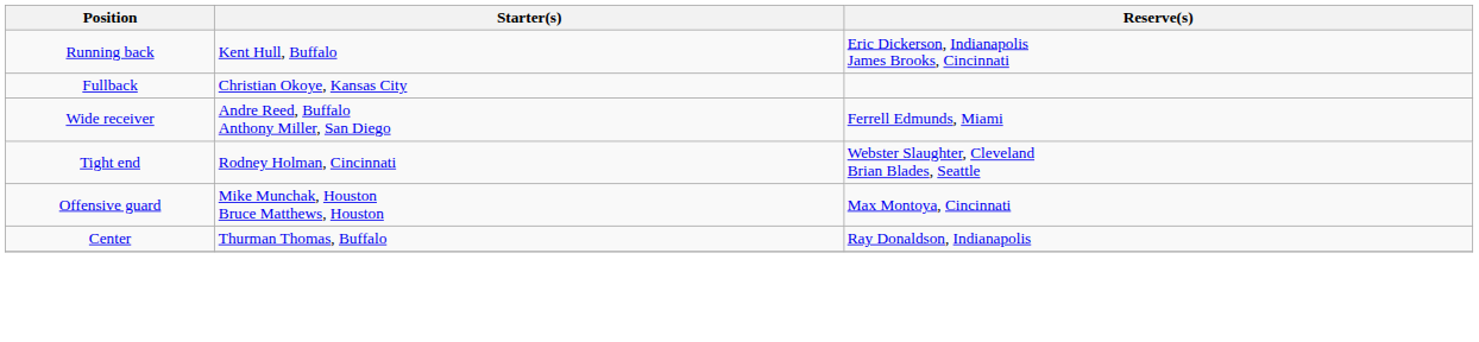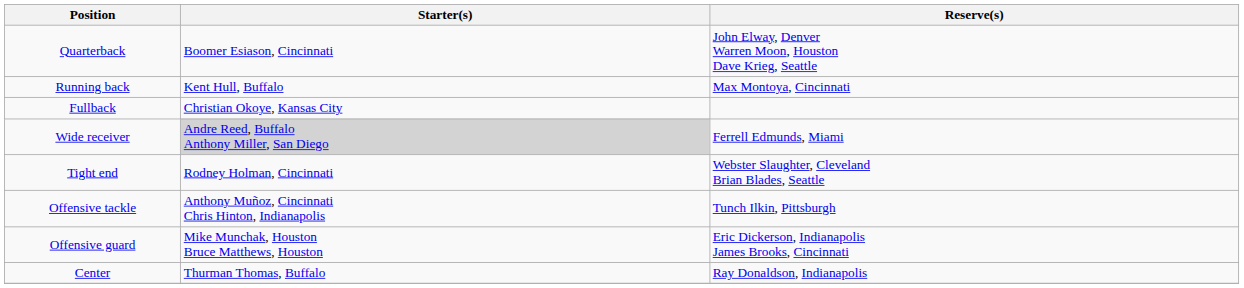 <table class="wikitable" width=75%>
 <tr>
 <th width=10%>Position</th>
 <th width=30%>Starter(s)</th>
 <th width=30%>Reserve(s)</th>
 </tr>
 <tr>
+<td align=center><a href='#'>Quarterback</a></td>
+<td> <a href='#'>Boomer Esiason</a>, <a href='#'>Cincinnati</a></td>
+<td> <a href='#'>John Elway</a>, <a href='#'>Denver</a><br> <a href='#'>Warren Moon</a>, <a href='#'>Houston</a><br> <a href='#'>Dave Krieg</a>, <a href='#'>Seattle</a></td>
+</tr>
+<tr>
 <td align=center><a href='#'>Running back</a></td>
 <td> <a href='#'>Kent Hull</a>, <a href='#'>Buffalo</a></td>
-<td> <a href='#'>Eric Dickerson</a>, <a href='#'>Indianapolis</a><br> <a href='#'>James Brooks</a>, <a href='#'>Cincinnati</a></td>
+<td> <a href='#'>Max Montoya</a>, <a href='#'>Cincinnati</a></td>
 </tr>
 <tr>
 <td align=center><a href='#'>Fullback</a></td>
 <td> <a href='#'>Christian Okoye</a>, <a href='#'>Kansas City</a></td>
 </tr>
 <tr>
 <td align=center><a href='#'>Wide receiver</a></td>
-<td> <a href='#'>Andre Reed</a>, <a href='#'>Buffalo</a><br> <a href='#'>Anthony Miller</a>, <a href='#'>San Diego</a></td>
+<td style="background: lightgrey;"> <a href='#'>Andre Reed</a>, <a href='#'>Buffalo</a><br> <a href='#'>Anthony Miller</a>, <a href='#'>San Diego</a></td>
 <td> <a href='#'>Ferrell Edmunds</a>, <a href='#'>Miami</a></td>
 </tr>
 <tr>
 <td align=center><a href='#'>Tight end</a></td>
 <td> <a href='#'>Rodney Holman</a>, <a href='#'>Cincinnati</a></td>
 <td> <a href='#'>Webster Slaughter</a>, <a href='#'>Cleveland</a><br> <a href='#'>Brian Blades</a>, <a href='#'>Seattle</a></td>
 </tr>
 <tr>
+<td align=center><a href='#'>Offensive tackle</a></td>
+<td> <a href='#'>Anthony Muñoz</a>, <a href='#'>Cincinnati</a><br> <a href='#'>Chris Hinton</a>, <a href='#'>Indianapolis</a></td>
+<td> <a href='#'>Tunch Ilkin</a>, <a href='#'>Pittsburgh</a></td>
+</tr>
+<tr>
 <td align=center><a href='#'>Offensive guard</a></td>
 <td> <a href='#'>Mike Munchak</a>, <a href='#'>Houston</a><br> <a href='#'>Bruce Matthews</a>, <a href='#'>Houston</a></td>
-<td> <a href='#'>Max Montoya</a>, <a href='#'>Cincinnati</a></td>
+<td> <a href='#'>Eric Dickerson</a>, <a href='#'>Indianapolis</a><br> <a href='#'>James Brooks</a>, <a href='#'>Cincinnati</a></td>
 </tr>
 <tr>
 <td align=center><a href='#'>Center</a></td>
 <td> <a href='#'>Thurman Thomas</a>, <a href='#'>Buffalo</a></td>
 <td> <a href='#'>Ray Donaldson</a>, <a href='#'>Indianapolis</a></td>
 </tr>
 <tr>
 </tr>
 </table>
